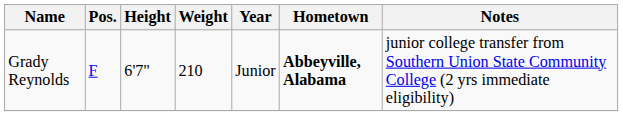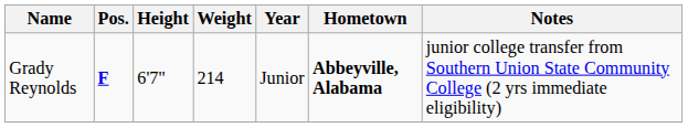 <table class="wikitable sortable" border="1">
 <tr>
 <th>Name</th>
 <th>Pos.</th>
 <th>Height</th>
 <th>Weight</th>
 <th>Year</th>
 <th>Hometown</th>
 <th class="unsortable">Notes</th>
 </tr>
 <tr>
 <td sortname>Grady Reynolds</td>
-<td><a href='#'>F</a></td>
+<td><strong><a href='#'>F</a></strong></td>
 <td>6'7"</td>
-<td>210</td>
+<td>214</td>
 <td>Junior</td>
 <td><strong>Abbeyville, Alabama</strong></td>
 <td>junior college transfer from <a href='#'>Southern Union State Community College</a> (2 yrs immediate eligibility)</td>
 </tr>
 <tr>
 </tr>
 </table>
